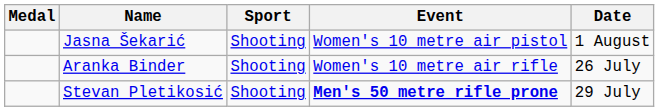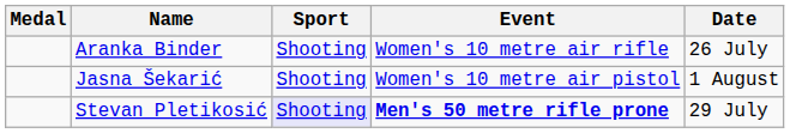 <table class="wikitable sortable"  style="font-size:95%">
 <tr>
 <th>Medal</th>
 <th>Name</th>
 <th>Sport</th>
 <th>Event</th>
 <th>Date</th>
 </tr>
 <tr>
 <td></td>
+<td><a href='#'>Aranka Binder</a></td>
+<td><a href='#'>Shooting</a></td>
+<td><a href='#'>Women's 10 metre air rifle</a></td>
+<td>26 July</td>
+</tr>
+<tr>
+<td></td>
 <td><a href='#'>Jasna Šekarić</a></td>
 <td><a href='#'>Shooting</a></td>
 <td><a href='#'>Women's 10 metre air pistol</a></td>
 <td>1 August</td>
 </tr>
 <tr>
 <td></td>
-<td><a href='#'>Aranka Binder</a></td>
-<td><a href='#'>Shooting</a></td>
-<td><a href='#'>Women's 10 metre air rifle</a></td>
-<td>26 July</td>
-</tr>
-<tr>
-<td></td>
 <td><a href='#'>Stevan Pletikosić</a></td>
-<td><a href='#'>Shooting</a></td>
+<td style="background: lavender;"><a href='#'>Shooting</a></td>
 <td><strong><a href='#'>Men's 50 metre rifle prone</a></strong></td>
 <td>29 July</td>
 </tr>
 </table>
